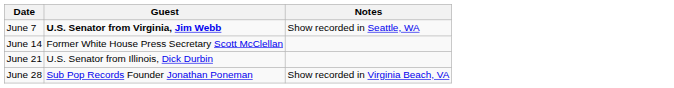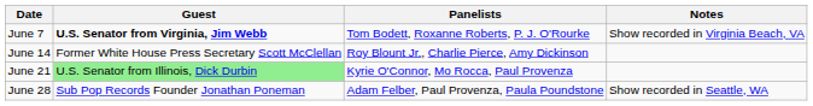 <table class="wikitable">
 <tr>
 <th>Date</th>
 <th>Guest</th>
+<th>Panelists</th>
 <th>Notes</th>
 </tr>
 <tr>
 <td>June 7</td>
 <td><strong>U.S. Senator from Virginia, <a href='#'>Jim Webb</a></strong></td>
-<td>Show recorded in <a href='#'>Seattle, WA</a> </td>
+<td><a href='#'>Tom Bodett</a>, <a href='#'>Roxanne Roberts</a>, <a href='#'>P. J. O'Rourke</a></td>
+<td>Show recorded in <a href='#'>Virginia Beach, VA</a> </td>
 </tr>
 <tr>
 <td>June 14</td>
 <td>Former White House Press Secretary <a href='#'>Scott McClellan</a></td>
+<td><a href='#'>Roy Blount Jr.</a>, <a href='#'>Charlie Pierce</a>, <a href='#'>Amy Dickinson</a></td>
 <td></td>
 </tr>
 <tr>
 <td>June 21</td>
-<td>U.S. Senator from Illinois, <a href='#'>Dick Durbin</a></td>
+<td style="background: lightgreen;">U.S. Senator from Illinois, <a href='#'>Dick Durbin</a></td>
+<td><a href='#'>Kyrie O'Connor</a>, <a href='#'>Mo Rocca</a>, <a href='#'>Paul Provenza</a></td>
 <td></td>
 </tr>
 <tr>
 <td>June 28</td>
 <td><a href='#'>Sub Pop Records</a> Founder <a href='#'>Jonathan Poneman</a></td>
-<td>Show recorded in <a href='#'>Virginia Beach, VA</a> </td>
+<td><a href='#'>Adam Felber</a>, Paul Provenza, <a href='#'>Paula Poundstone</a></td>
+<td>Show recorded in <a href='#'>Seattle, WA</a> </td>
 </tr>
 </table>
